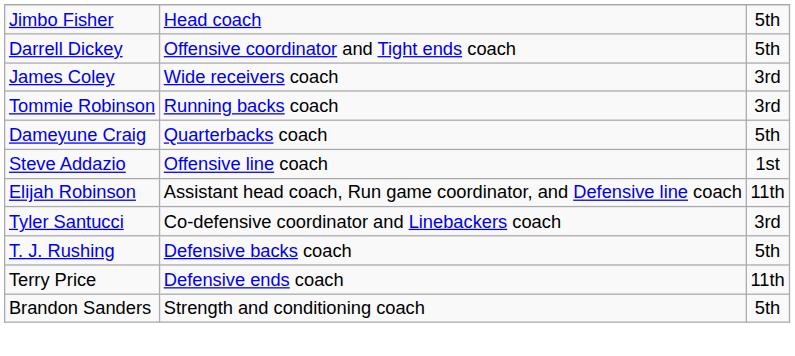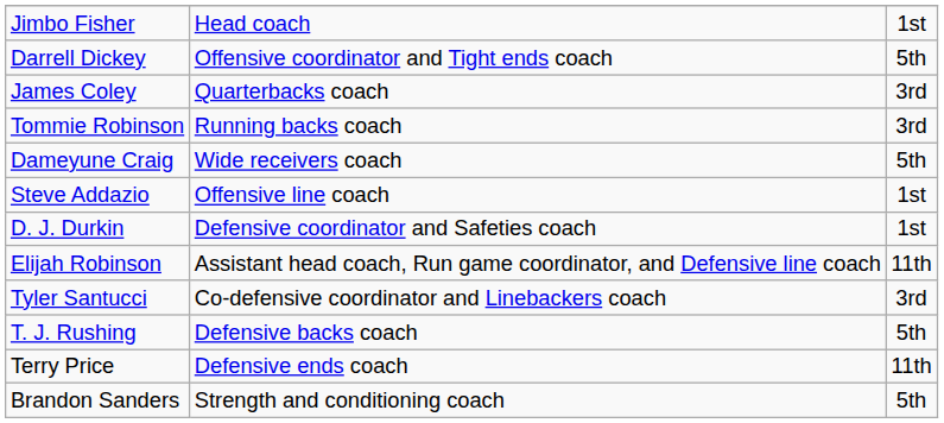 <table class="wikitable" style="font-size:90%;">
 <tr>
 </tr>
 <tr>
 <td><a href='#'>Jimbo Fisher</a></td>
 <td><a href='#'>Head coach</a></td>
-<td align=center>5th</td>
+<td align="center">1st</td>
 </tr>
 <tr>
 <td><a href='#'>Darrell Dickey</a></td>
 <td><a href='#'>Offensive coordinator</a> and <a href='#'>Tight ends</a> coach</td>
 <td align="center">5th</td>
 </tr>
 <tr>
 <td><a href='#'>James Coley</a></td>
-<td><a href='#'>Wide receivers</a> coach</td>
+<td><a href='#'>Quarterbacks</a> coach</td>
 <td align="center">3rd</td>
 </tr>
 <tr>
 <td><a href='#'>Tommie Robinson</a></td>
 <td><a href='#'>Running backs</a> coach</td>
 <td align="center">3rd</td>
 </tr>
 <tr>
 <td><a href='#'>Dameyune Craig</a></td>
-<td><a href='#'>Quarterbacks</a> coach</td>
+<td><a href='#'>Wide receivers</a> coach</td>
 <td align="center">5th</td>
 </tr>
 <tr>
 <td><a href='#'>Steve Addazio</a></td>
 <td><a href='#'>Offensive line</a> coach</td>
+<td align="center">1st</td>
+</tr>
+<tr>
+<td><a href='#'>D. J. Durkin</a></td>
+<td><a href='#'>Defensive coordinator</a> and Safeties coach</td>
 <td align="center">1st</td>
 </tr>
 <tr>
 <td><a href='#'>Elijah Robinson</a></td>
 <td>Assistant head coach, Run game coordinator, and <a href='#'>Defensive line</a> coach</td>
 <td align="center">11th</td>
 </tr>
 <tr>
 <td><a href='#'>Tyler Santucci</a></td>
 <td>Co-defensive coordinator and <a href='#'>Linebackers</a> coach</td>
 <td align="center">3rd</td>
 </tr>
 <tr>
 <td><a href='#'>T. J. Rushing</a></td>
 <td><a href='#'>Defensive backs</a> coach</td>
 <td align=center>5th</td>
 </tr>
 <tr>
 <td>Terry Price</td>
 <td><a href='#'>Defensive ends</a> coach</td>
 <td align="center">11th</td>
 </tr>
 <tr>
 <td>Brandon Sanders</td>
 <td>Strength and conditioning coach</td>
 <td align="center">5th</td>
 </tr>
 </table>
